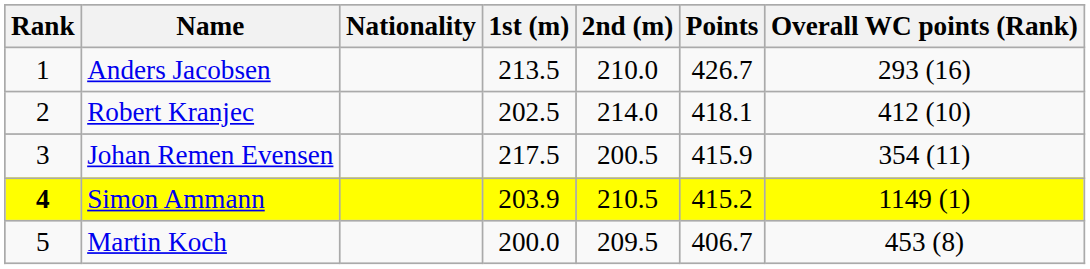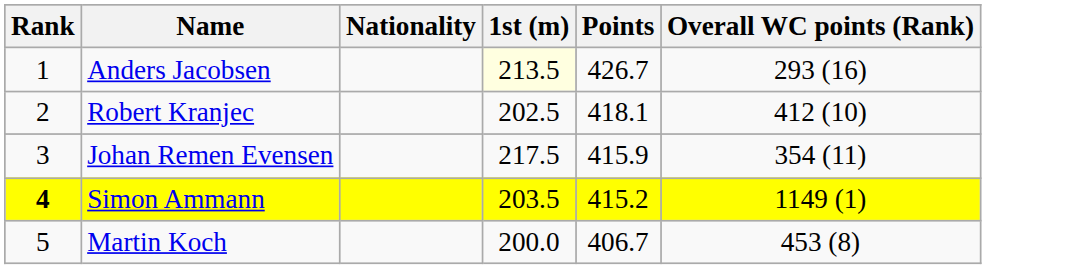 <table class="wikitable">
 <tr>
 <th align=Center>Rank</th>
 <th>Name</th>
 <th>Nationality</th>
 <th align=Center>1st (m)</th>
-<th>2nd (m)</th>
 <th>Points</th>
 <th>Overall WC points (Rank)</th>
 </tr>
 <tr>
 <td align=center>1</td>
 <td align=left><a href='#'>Anders Jacobsen</a></td>
 <td align=left></td>
-<td align=center>213.5</td>
-<td align=center>210.0</td>
+<td align=center style="background: lightyellow;">213.5</td>
 <td align=center>426.7</td>
 <td align=center>293 (16)</td>
 </tr>
 <tr>
 <td align=center>2</td>
 <td align=left><a href='#'>Robert Kranjec</a></td>
 <td align=left></td>
 <td align=center>202.5</td>
-<td align=center>214.0</td>
 <td align=center>418.1</td>
 <td align=center>412 (10)</td>
 </tr>
 <tr>
 <td align=center>3</td>
 <td align=left><a href='#'>Johan Remen Evensen</a></td>
 <td align=left></td>
 <td align=center>217.5</td>
-<td align=center>200.5</td>
 <td align=center>415.9</td>
 <td align=center>354 (11)</td>
 </tr>
 <tr style="background:#FFFF00;">
 <td align=center><strong>4</strong></td>
 <td align=left><a href='#'>Simon Ammann</a></td>
 <td align=left></td>
-<td align=center>203.9</td>
-<td align=center>210.5</td>
+<td align=center>203.5</td>
 <td align=center>415.2</td>
 <td align=center>1149 (1)</td>
 </tr>
 <tr>
 <td align=center>5</td>
 <td align=left><a href='#'>Martin Koch</a></td>
 <td align=left></td>
 <td align=center>200.0</td>
-<td align=center>209.5</td>
 <td align=center>406.7</td>
 <td align=center>453 (8)</td>
 </tr>
 </table>
